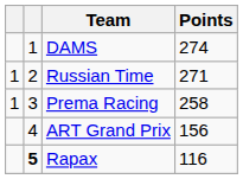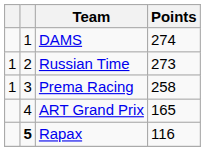 <table class="wikitable" style="font-size: 85%;">
 <tr>
 <th></th>
 <th></th>
 <th>Team</th>
 <th>Points</th>
 </tr>
 <tr>
 <td></td>
 <td align="center">1</td>
 <td> <a href='#'>DAMS</a></td>
 <td>274</td>
 </tr>
 <tr>
 <td> 1</td>
 <td align="center">2</td>
 <td> <a href='#'>Russian Time</a></td>
-<td>271</td>
+<td>273</td>
 </tr>
 <tr>
 <td> 1</td>
 <td align="center">3</td>
 <td> <a href='#'>Prema Racing</a></td>
 <td>258</td>
 </tr>
 <tr>
 <td></td>
 <td align="center">4</td>
 <td> <a href='#'>ART Grand Prix</a></td>
-<td>156</td>
+<td>165</td>
 </tr>
 <tr>
 <td></td>
 <td align="center"><strong>5</strong></td>
 <td> <a href='#'>Rapax</a></td>
 <td>116</td>
 </tr>
 <tr>
 </tr>
 </table>
